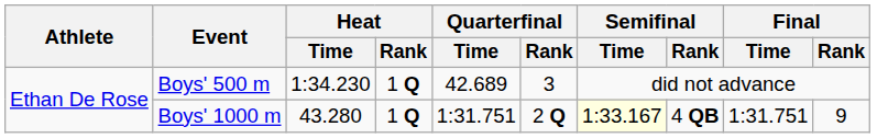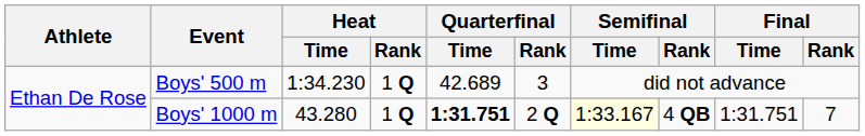 <table class="wikitable" style="font-size:90%">
 <tr>
 <th rowspan=2>Athlete</th>
 <th rowspan=2>Event</th>
 <th colspan=2>Heat</th>
 <th colspan=2>Quarterfinal</th>
 <th colspan=2>Semifinal</th>
 <th colspan=2>Final</th>
 </tr>
 <tr style="font-size:95%">
 <th>Time</th>
 <th>Rank</th>
 <th>Time</th>
 <th>Rank</th>
 <th>Time</th>
 <th>Rank</th>
 <th>Time</th>
 <th>Rank</th>
 </tr>
 <tr align=center>
 <td align=left rowspan=2><a href='#'>Ethan De Rose</a></td>
 <td align=left><a href='#'>Boys' 500 m</a></td>
 <td>1:34.230</td>
 <td>1 <strong>Q</strong></td>
 <td>42.689</td>
 <td>3</td>
 <td colspan=4>did not advance</td>
 </tr>
 <tr align=center>
 <td align=left><a href='#'>Boys' 1000 m</a></td>
 <td>43.280</td>
 <td>1 <strong>Q</strong></td>
-<td>1:31.751</td>
+<td><strong>1:31.751</strong></td>
 <td>2 <strong>Q</strong></td>
 <td style="background: lightyellow;">1:33.167</td>
 <td>4 <strong>QB</strong></td>
 <td>1:31.751</td>
-<td>9</td>
+<td>7</td>
 </tr>
 </table>
